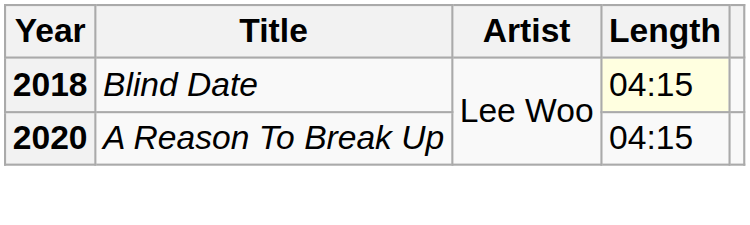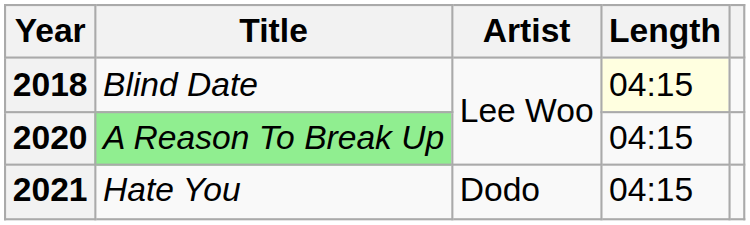 <table class="wikitable sortable plainrowheaders">
 <tr>
 <th>Year</th>
 <th>Title</th>
 <th>Artist</th>
 <th>Length</th>
 <th scope="col" class="unsortable"></th>
 </tr>
 <tr>
 <th scope="row">2018</th>
 <td><em>Blind Date</em></td>
 <td rowspan=2>Lee Woo</td>
 <td style="background: lightyellow;">04:15</td>
 <td></td>
 </tr>
 <tr>
 <th scope="row">2020</th>
-<td><em>A Reason To Break Up</em></td>
+<td style="background: lightgreen;"><em>A Reason To Break Up</em></td>
+<td>04:15</td>
+<td></td>
+</tr>
+<tr>
+<th scope="row">2021</th>
+<td><em>Hate You</em></td>
+<td>Dodo</td>
 <td>04:15</td>
 <td></td>
 </tr>
 </table>
